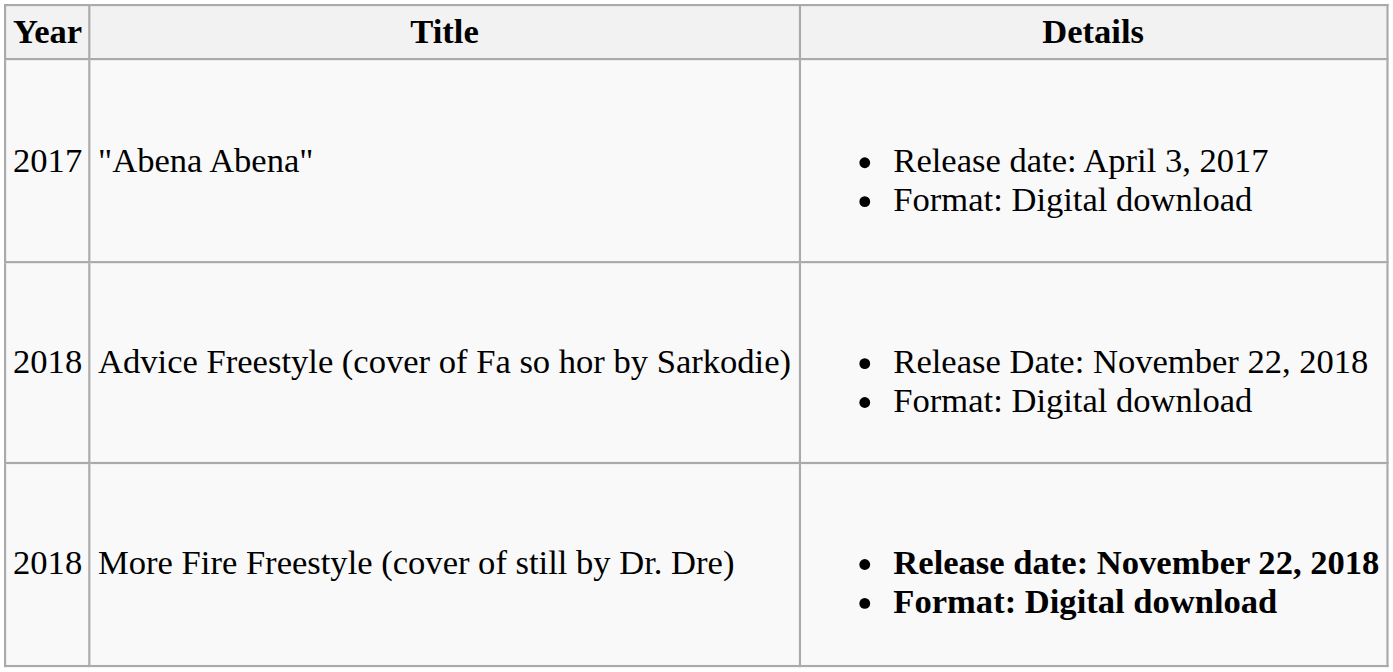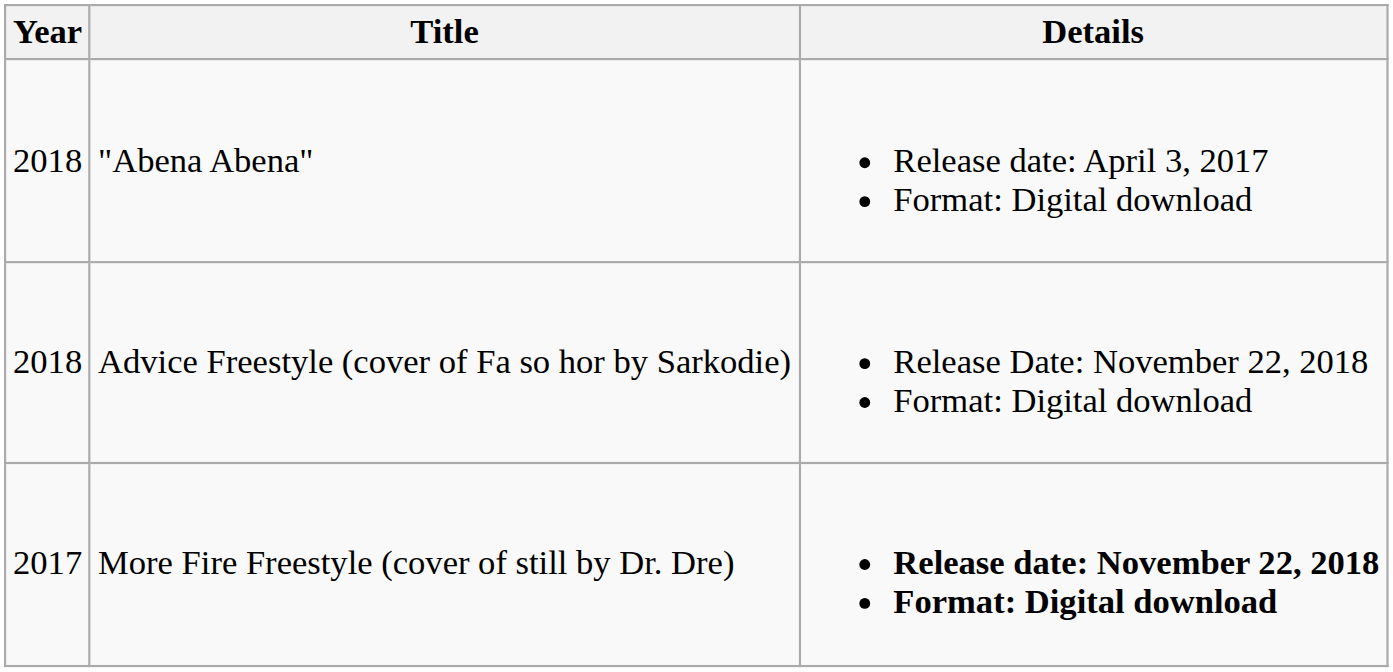 <table class="wikitable">
 <tr>
 <th>Year</th>
 <th>Title</th>
 <th>Details</th>
 </tr>
 <tr>
-<td>2017</td>
+<td>2018</td>
 <td>"Abena Abena"</td>
 <td><br><ul><li>Release date: April 3, 2017</li><li>Format: Digital download</li></ul></td>
 </tr>
 <tr>
 <td>2018</td>
 <td>Advice Freestyle (cover of Fa so hor by Sarkodie)</td>
 <td><br><ul><li>Release Date: November 22, 2018</li><li>Format: Digital download</li></ul></td>
 </tr>
 <tr>
-<td>2018</td>
+<td>2017</td>
 <td>More Fire Freestyle (cover of still by Dr. Dre)</td>
 <td><strong><br><ul><li>Release date: November 22, 2018</li><li>Format: Digital download</li></ul></strong></td>
 </tr>
 </table>
